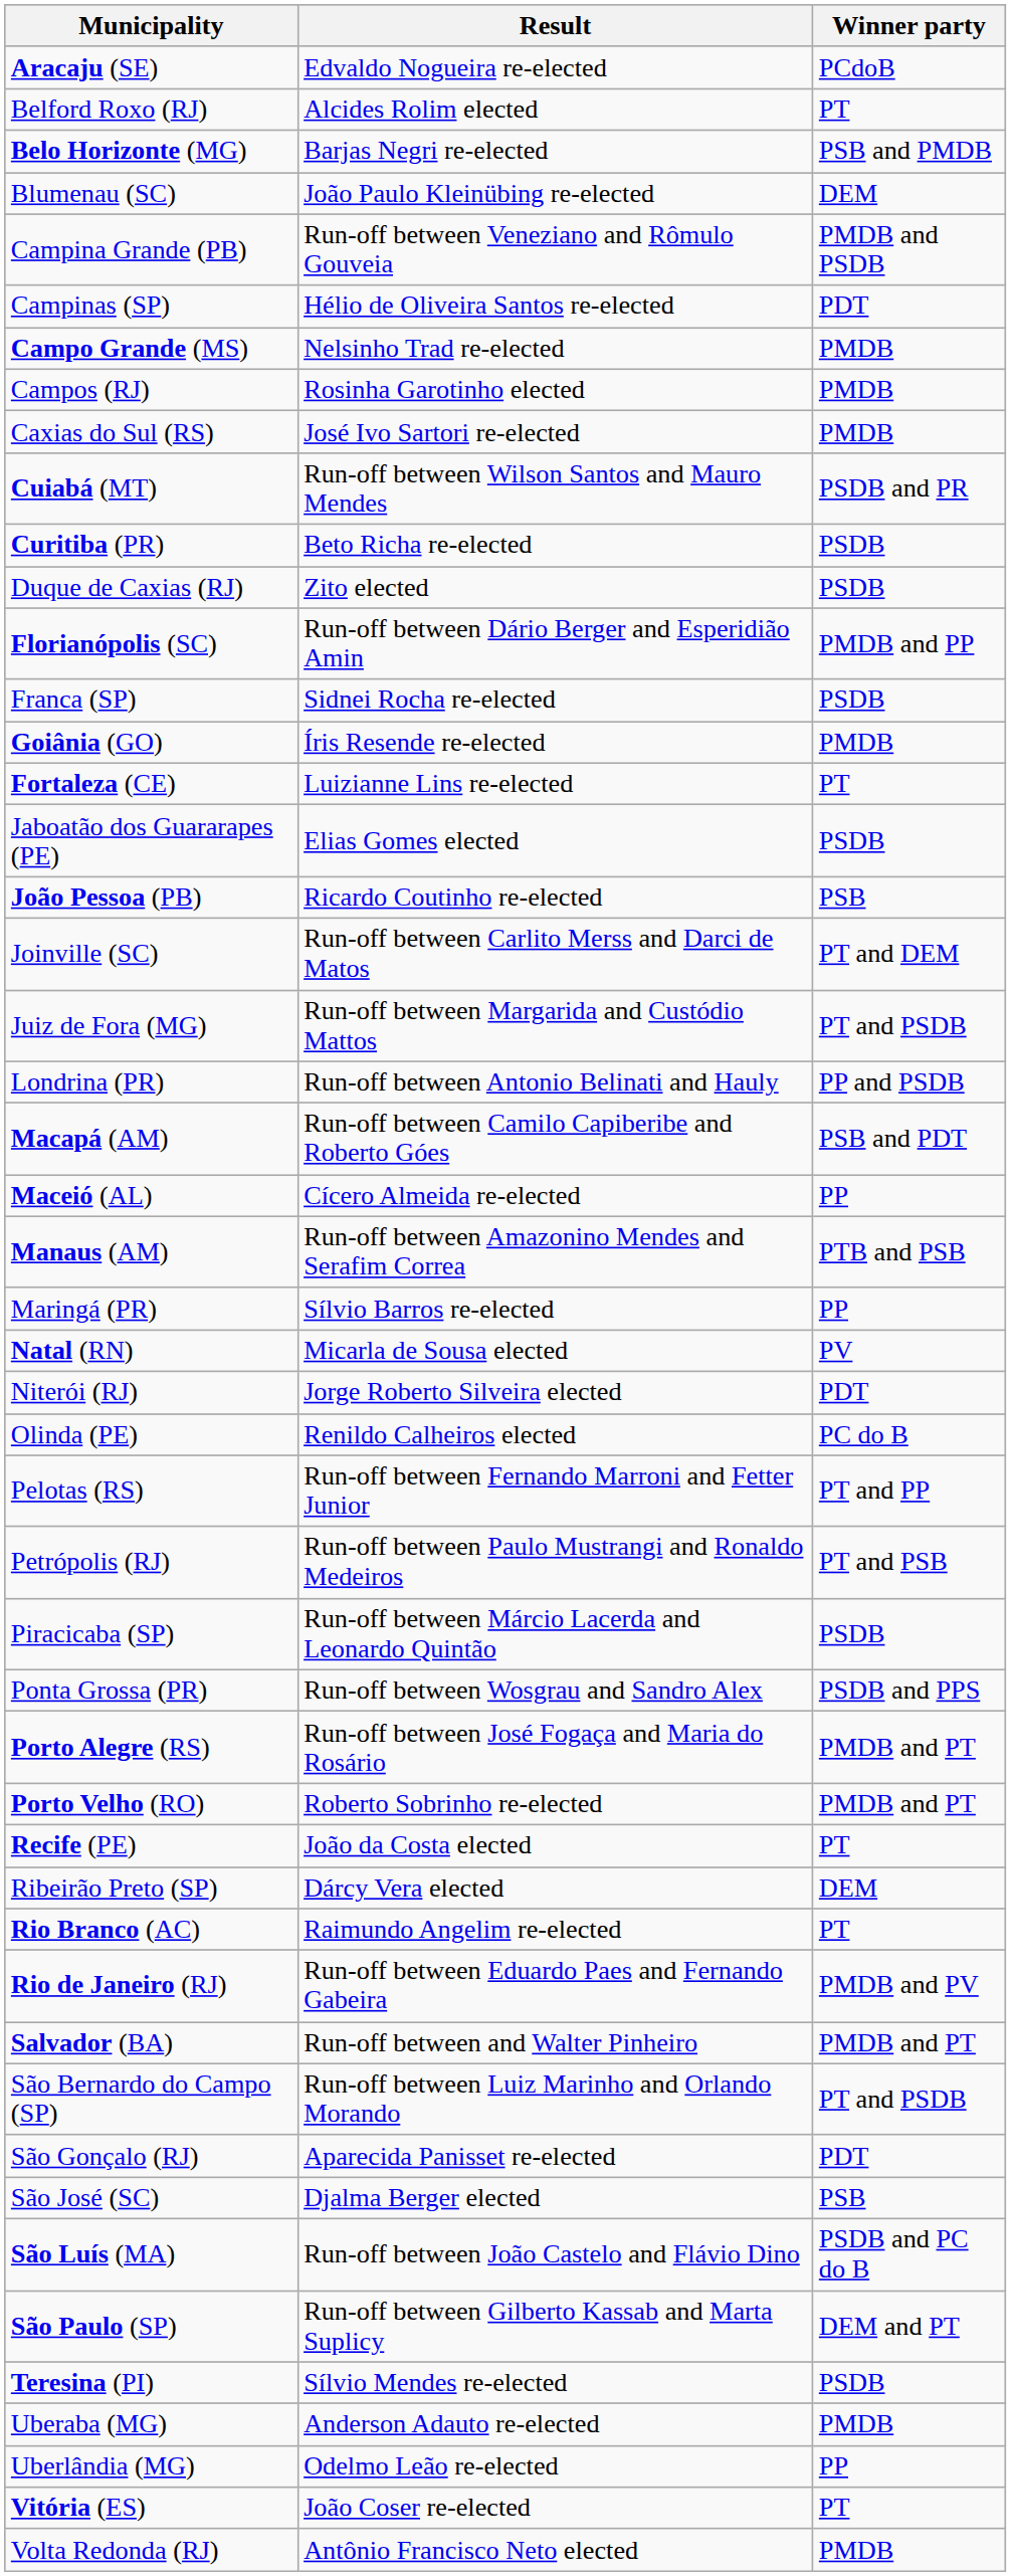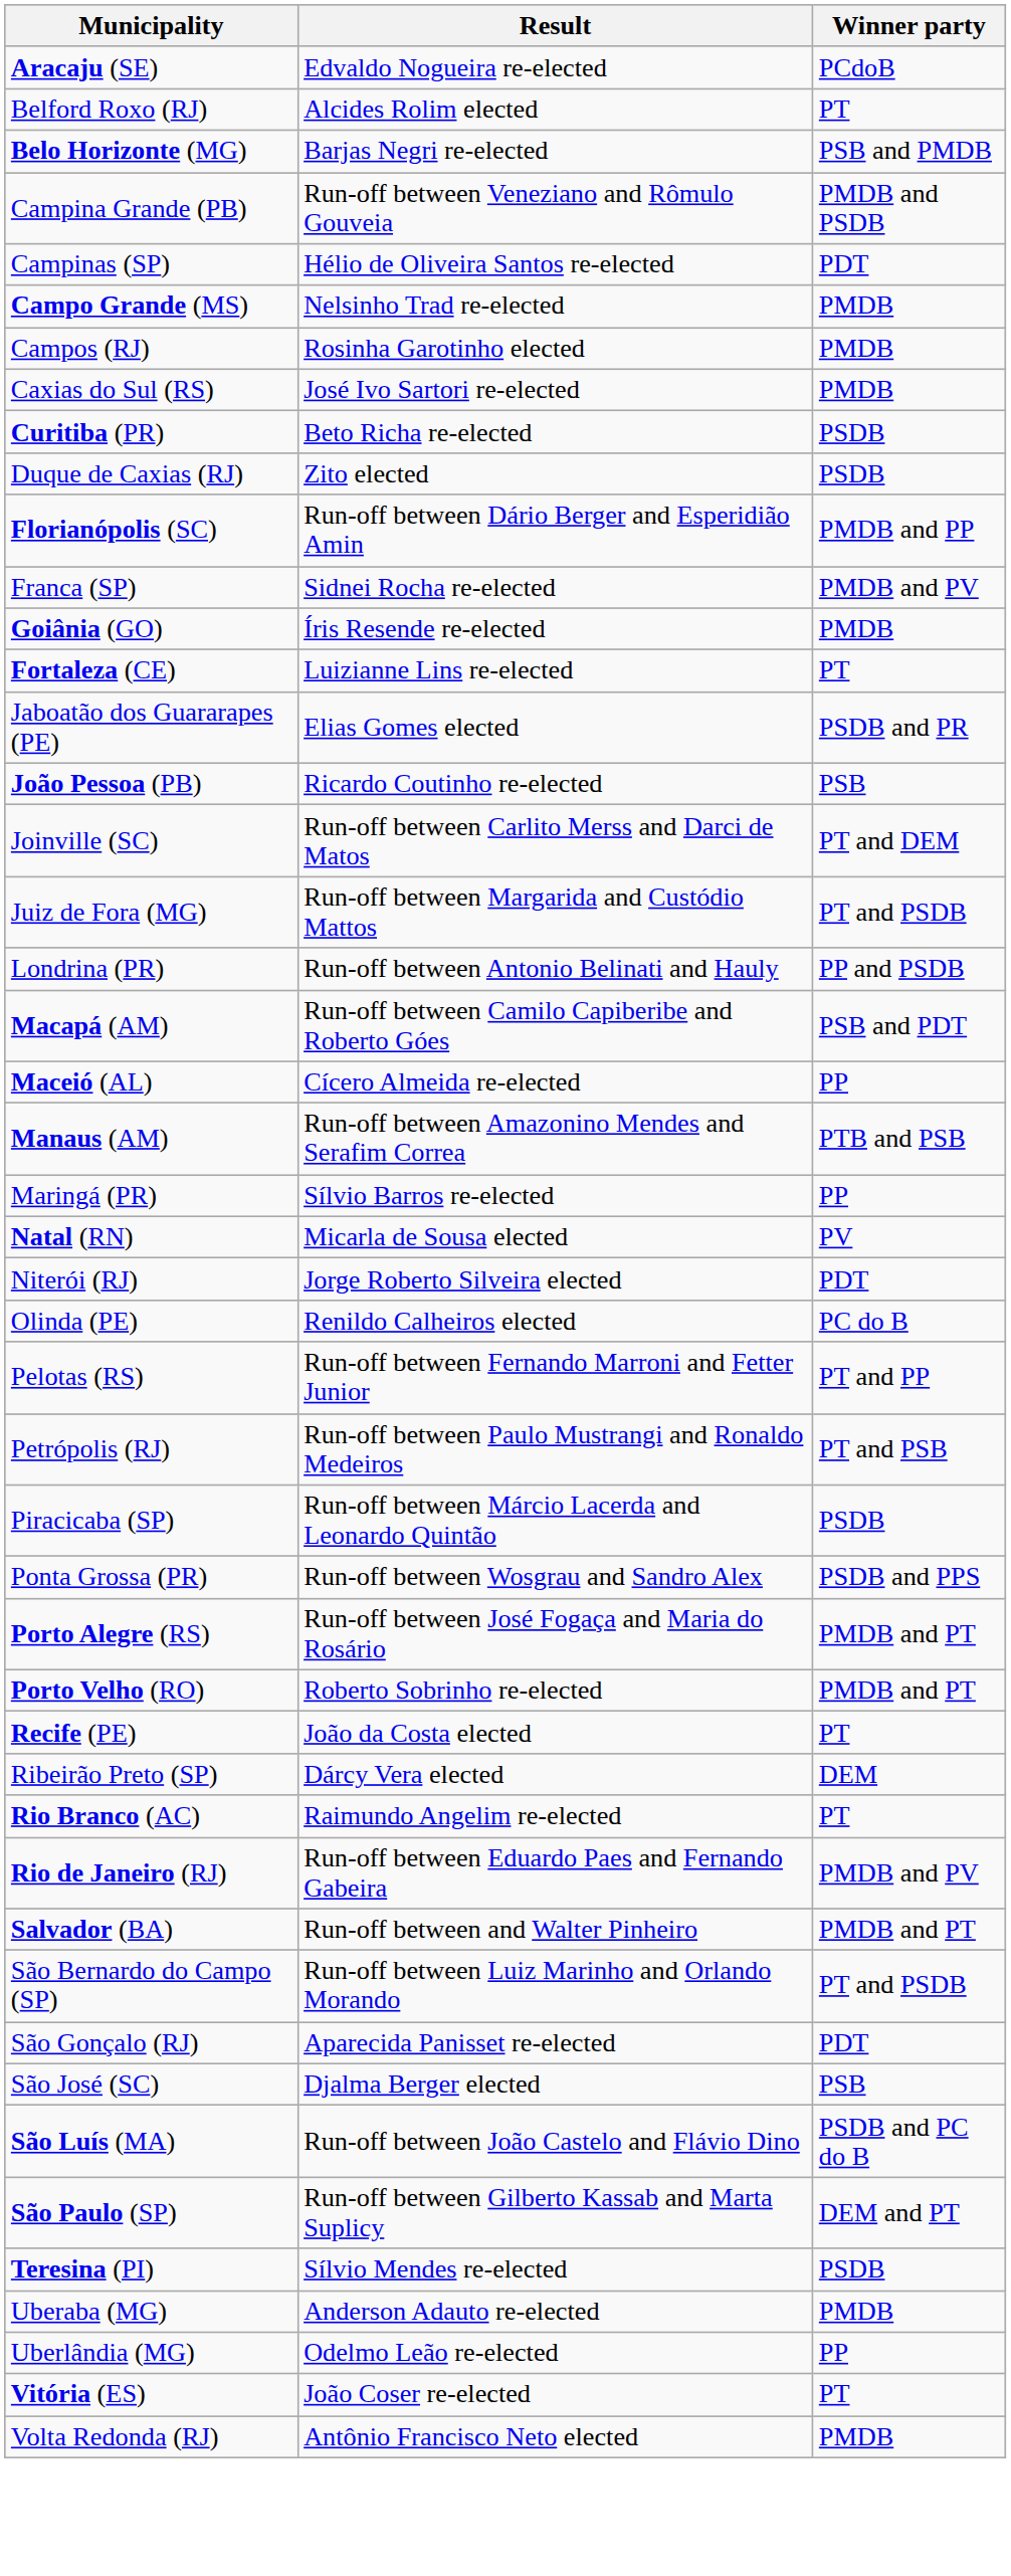 <table class="wikitable" border="1">
 <tr>
 <th>Municipality</th>
 <th>Result</th>
 <th>Winner party</th>
 </tr>
 <tr>
 <td><strong><a href='#'>Aracaju</a></strong> (<a href='#'>SE</a>)</td>
 <td><a href='#'>Edvaldo Nogueira</a> re-elected</td>
 <td><a href='#'>PCdoB</a></td>
 </tr>
 <tr>
 <td><a href='#'>Belford Roxo</a> (<a href='#'>RJ</a>)</td>
 <td><a href='#'>Alcides Rolim</a> elected</td>
 <td><a href='#'>PT</a></td>
 </tr>
 <tr>
 <td><strong><a href='#'>Belo Horizonte</a></strong> (<a href='#'>MG</a>)</td>
 <td><a href='#'>Barjas Negri</a> re-elected</td>
 <td><a href='#'>PSB</a> and <a href='#'>PMDB</a></td>
-</tr>
-<tr>
-<td><a href='#'>Blumenau</a> (<a href='#'>SC</a>)</td>
-<td><a href='#'>João Paulo Kleinübing</a> re-elected</td>
-<td><a href='#'>DEM</a></td>
 </tr>
 <tr>
 <td><a href='#'>Campina Grande</a> (<a href='#'>PB</a>)</td>
 <td>Run-off between <a href='#'>Veneziano</a> and <a href='#'>Rômulo Gouveia</a></td>
 <td><a href='#'>PMDB</a> and <a href='#'>PSDB</a></td>
 </tr>
 <tr>
 <td><a href='#'>Campinas</a> (<a href='#'>SP</a>)</td>
 <td><a href='#'>Hélio de Oliveira Santos</a> re-elected</td>
 <td><a href='#'>PDT</a></td>
 </tr>
 <tr>
 <td><strong><a href='#'>Campo Grande</a></strong> (<a href='#'>MS</a>)</td>
 <td><a href='#'>Nelsinho Trad</a> re-elected</td>
 <td><a href='#'>PMDB</a></td>
 </tr>
 <tr>
 <td><a href='#'>Campos</a> (<a href='#'>RJ</a>)</td>
 <td><a href='#'>Rosinha Garotinho</a> elected</td>
 <td><a href='#'>PMDB</a></td>
 </tr>
 <tr>
 <td><a href='#'>Caxias do Sul</a> (<a href='#'>RS</a>)</td>
 <td><a href='#'>José Ivo Sartori</a> re-elected</td>
 <td><a href='#'>PMDB</a></td>
 </tr>
 <tr>
-<td><strong><a href='#'>Cuiabá</a></strong> (<a href='#'>MT</a>)</td>
-<td>Run-off between <a href='#'>Wilson Santos</a> and <a href='#'>Mauro Mendes</a></td>
-<td><a href='#'>PSDB</a> and <a href='#'>PR</a></td>
-</tr>
-<tr>
 <td><strong><a href='#'>Curitiba</a></strong> (<a href='#'>PR</a>)</td>
 <td><a href='#'>Beto Richa</a> re-elected</td>
 <td><a href='#'>PSDB</a></td>
 </tr>
 <tr>
 <td><a href='#'>Duque de Caxias</a> (<a href='#'>RJ</a>)</td>
 <td><a href='#'>Zito</a> elected</td>
 <td><a href='#'>PSDB</a></td>
 </tr>
 <tr>
 <td><strong><a href='#'>Florianópolis</a></strong> (<a href='#'>SC</a>)</td>
 <td>Run-off between <a href='#'>Dário Berger</a> and <a href='#'>Esperidião Amin</a></td>
 <td><a href='#'>PMDB</a> and <a href='#'>PP</a></td>
 </tr>
 <tr>
 <td><a href='#'>Franca</a> (<a href='#'>SP</a>)</td>
 <td><a href='#'>Sidnei Rocha</a> re-elected</td>
-<td><a href='#'>PSDB</a></td>
+<td><a href='#'>PMDB</a> and <a href='#'>PV</a></td>
 </tr>
 <tr>
 <td><strong><a href='#'>Goiânia</a></strong> (<a href='#'>GO</a>)</td>
 <td><a href='#'>Íris Resende</a> re-elected</td>
 <td><a href='#'>PMDB</a></td>
 </tr>
 <tr>
 <td><strong><a href='#'>Fortaleza</a></strong> (<a href='#'>CE</a>)</td>
 <td><a href='#'>Luizianne Lins</a> re-elected</td>
 <td><a href='#'>PT</a></td>
 </tr>
 <tr>
 <td><a href='#'>Jaboatão dos Guararapes</a> (<a href='#'>PE</a>)</td>
 <td><a href='#'>Elias Gomes</a> elected</td>
-<td><a href='#'>PSDB</a></td>
+<td><a href='#'>PSDB</a> and <a href='#'>PR</a></td>
 </tr>
 <tr>
 <td><strong><a href='#'>João Pessoa</a></strong> (<a href='#'>PB</a>)</td>
 <td><a href='#'>Ricardo Coutinho</a> re-elected</td>
 <td><a href='#'>PSB</a></td>
 </tr>
 <tr>
 <td><a href='#'>Joinville</a> (<a href='#'>SC</a>)</td>
 <td>Run-off between <a href='#'>Carlito Merss</a> and <a href='#'>Darci de Matos</a></td>
 <td><a href='#'>PT</a> and <a href='#'>DEM</a></td>
 </tr>
 <tr>
 <td><a href='#'>Juiz de Fora</a> (<a href='#'>MG</a>)</td>
 <td>Run-off between <a href='#'>Margarida</a> and <a href='#'>Custódio Mattos</a></td>
 <td><a href='#'>PT</a> and <a href='#'>PSDB</a></td>
 </tr>
 <tr>
 <td><a href='#'>Londrina</a> (<a href='#'>PR</a>)</td>
 <td>Run-off between <a href='#'>Antonio Belinati</a> and <a href='#'>Hauly</a></td>
 <td><a href='#'>PP</a> and <a href='#'>PSDB</a></td>
 </tr>
 <tr>
 <td><strong><a href='#'>Macapá</a></strong> (<a href='#'>AM</a>)</td>
 <td>Run-off between <a href='#'>Camilo Capiberibe</a> and <a href='#'>Roberto Góes</a></td>
 <td><a href='#'>PSB</a> and <a href='#'>PDT</a></td>
 </tr>
 <tr>
 <td><strong><a href='#'>Maceió</a></strong> (<a href='#'>AL</a>)</td>
 <td><a href='#'>Cícero Almeida</a> re-elected</td>
 <td><a href='#'>PP</a></td>
 </tr>
 <tr>
 <td><strong><a href='#'>Manaus</a></strong> (<a href='#'>AM</a>)</td>
 <td>Run-off between <a href='#'>Amazonino Mendes</a> and <a href='#'>Serafim Correa</a></td>
 <td><a href='#'>PTB</a> and <a href='#'>PSB</a></td>
 </tr>
 <tr>
 <td><a href='#'>Maringá</a> (<a href='#'>PR</a>)</td>
 <td><a href='#'>Sílvio Barros</a> re-elected</td>
 <td><a href='#'>PP</a></td>
 </tr>
 <tr>
 <td><strong><a href='#'>Natal</a></strong> (<a href='#'>RN</a>)</td>
 <td><a href='#'>Micarla de Sousa</a> elected</td>
 <td><a href='#'>PV</a></td>
 </tr>
 <tr>
 <td><a href='#'>Niterói</a> (<a href='#'>RJ</a>)</td>
 <td><a href='#'>Jorge Roberto Silveira</a> elected</td>
 <td><a href='#'>PDT</a></td>
 </tr>
 <tr>
 <td><a href='#'>Olinda</a> (<a href='#'>PE</a>)</td>
 <td><a href='#'>Renildo Calheiros</a> elected</td>
 <td><a href='#'>PC do B</a></td>
 </tr>
 <tr>
 <td><a href='#'>Pelotas</a> (<a href='#'>RS</a>)</td>
 <td>Run-off between <a href='#'>Fernando Marroni</a> and <a href='#'>Fetter Junior</a></td>
 <td><a href='#'>PT</a> and <a href='#'>PP</a></td>
 </tr>
 <tr>
 <td><a href='#'>Petrópolis</a> (<a href='#'>RJ</a>)</td>
 <td>Run-off between <a href='#'>Paulo Mustrangi</a> and <a href='#'>Ronaldo Medeiros</a></td>
 <td><a href='#'>PT</a> and <a href='#'>PSB</a></td>
 </tr>
 <tr>
 <td><a href='#'>Piracicaba</a> (<a href='#'>SP</a>)</td>
 <td>Run-off between <a href='#'>Márcio Lacerda</a> and <a href='#'>Leonardo Quintão</a></td>
 <td><a href='#'>PSDB</a></td>
 </tr>
 <tr>
 <td><a href='#'>Ponta Grossa</a> (<a href='#'>PR</a>)</td>
 <td>Run-off between <a href='#'>Wosgrau</a> and <a href='#'>Sandro Alex</a></td>
 <td><a href='#'>PSDB</a> and <a href='#'>PPS</a></td>
 </tr>
 <tr>
 <td><strong><a href='#'>Porto Alegre</a></strong> (<a href='#'>RS</a>)</td>
 <td>Run-off between <a href='#'>José Fogaça</a> and <a href='#'>Maria do Rosário</a></td>
 <td><a href='#'>PMDB</a> and <a href='#'>PT</a></td>
 </tr>
 <tr>
 <td><strong><a href='#'>Porto Velho</a></strong> (<a href='#'>RO</a>)</td>
 <td><a href='#'>Roberto Sobrinho</a> re-elected</td>
 <td><a href='#'>PMDB</a> and <a href='#'>PT</a></td>
 </tr>
 <tr>
 <td><strong><a href='#'>Recife</a></strong> (<a href='#'>PE</a>)</td>
 <td><a href='#'>João da Costa</a> elected</td>
 <td><a href='#'>PT</a></td>
 </tr>
 <tr>
 <td><a href='#'>Ribeirão Preto</a> (<a href='#'>SP</a>)</td>
 <td><a href='#'>Dárcy Vera</a> elected</td>
 <td><a href='#'>DEM</a></td>
 </tr>
 <tr>
 <td><strong><a href='#'>Rio Branco</a></strong> (<a href='#'>AC</a>)</td>
 <td><a href='#'>Raimundo Angelim</a> re-elected</td>
 <td><a href='#'>PT</a></td>
 </tr>
 <tr>
 <td><strong><a href='#'>Rio de Janeiro</a></strong> (<a href='#'>RJ</a>)</td>
 <td>Run-off between <a href='#'>Eduardo Paes</a> and <a href='#'>Fernando Gabeira</a></td>
 <td><a href='#'>PMDB</a> and <a href='#'>PV</a></td>
 </tr>
 <tr>
 <td><strong><a href='#'>Salvador</a></strong> (<a href='#'>BA</a>)</td>
 <td>Run-off between  and <a href='#'>Walter Pinheiro</a></td>
 <td><a href='#'>PMDB</a> and <a href='#'>PT</a></td>
 </tr>
 <tr>
 <td><a href='#'>São Bernardo do Campo</a> (<a href='#'>SP</a>)</td>
 <td>Run-off between <a href='#'>Luiz Marinho</a> and <a href='#'>Orlando Morando</a></td>
 <td><a href='#'>PT</a> and <a href='#'>PSDB</a></td>
 </tr>
 <tr>
 <td><a href='#'>São Gonçalo</a> (<a href='#'>RJ</a>)</td>
 <td><a href='#'>Aparecida Panisset</a> re-elected</td>
 <td><a href='#'>PDT</a></td>
 </tr>
 <tr>
 <td><a href='#'>São José</a> (<a href='#'>SC</a>)</td>
 <td><a href='#'>Djalma Berger</a> elected</td>
 <td><a href='#'>PSB</a></td>
 </tr>
 <tr>
 <td><strong><a href='#'>São Luís</a></strong> (<a href='#'>MA</a>)</td>
 <td>Run-off between <a href='#'>João Castelo</a> and <a href='#'>Flávio Dino</a></td>
 <td><a href='#'>PSDB</a> and <a href='#'>PC do B</a></td>
 </tr>
 <tr>
 <td><strong><a href='#'>São Paulo</a></strong> (<a href='#'>SP</a>)</td>
 <td>Run-off between <a href='#'>Gilberto Kassab</a> and <a href='#'>Marta Suplicy</a></td>
 <td><a href='#'>DEM</a> and <a href='#'>PT</a></td>
 </tr>
 <tr>
 <td><strong><a href='#'>Teresina</a></strong> (<a href='#'>PI</a>)</td>
 <td><a href='#'>Sílvio Mendes</a> re-elected</td>
 <td><a href='#'>PSDB</a></td>
 </tr>
 <tr>
 <td><a href='#'>Uberaba</a> (<a href='#'>MG</a>)</td>
 <td><a href='#'>Anderson Adauto</a> re-elected</td>
 <td><a href='#'>PMDB</a></td>
 </tr>
 <tr>
 <td><a href='#'>Uberlândia</a> (<a href='#'>MG</a>)</td>
 <td><a href='#'>Odelmo Leão</a> re-elected</td>
 <td><a href='#'>PP</a></td>
 </tr>
 <tr>
 <td><strong><a href='#'>Vitória</a></strong> (<a href='#'>ES</a>)</td>
 <td><a href='#'>João Coser</a> re-elected</td>
 <td><a href='#'>PT</a></td>
 </tr>
 <tr>
 <td><a href='#'>Volta Redonda</a> (<a href='#'>RJ</a>)</td>
 <td><a href='#'>Antônio Francisco Neto</a> elected</td>
 <td><a href='#'>PMDB</a></td>
 </tr>
 </table>
